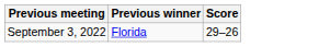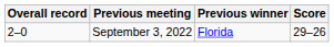 <table class="wikitable">
 <tr>
+<th>Overall record</th>
 <th>Previous meeting</th>
 <th>Previous winner</th>
 <th>Score</th>
 </tr>
 <tr>
+<td>2–0</td>
 <td>September 3, 2022</td>
 <td><a href='#'>Florida</a></td>
 <td>29–26</td>
 </tr>
 </table>
